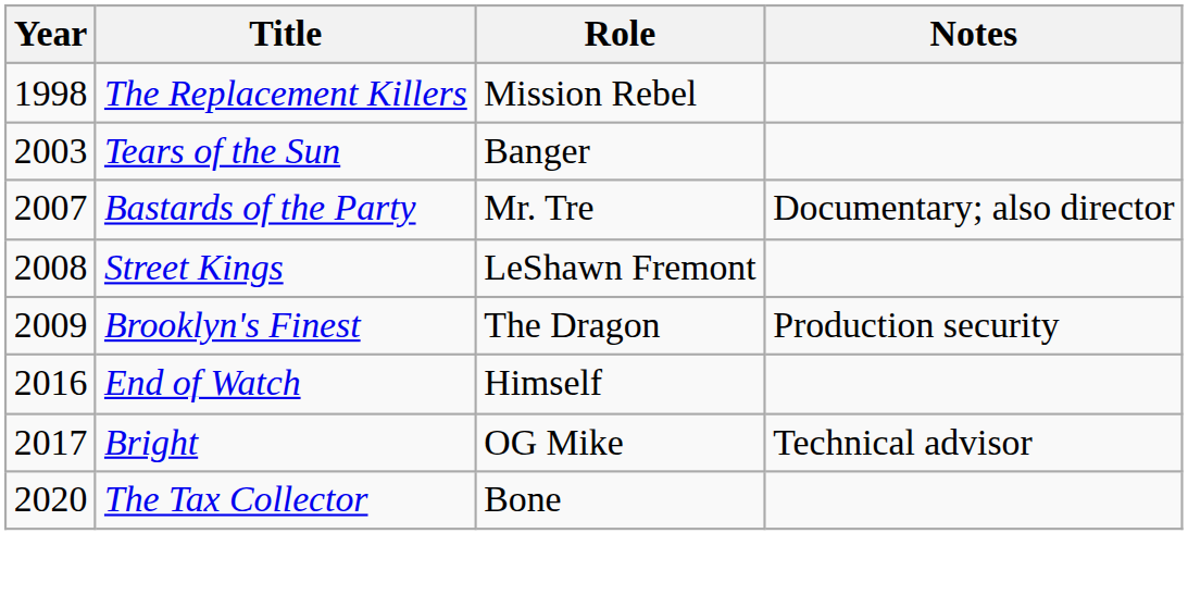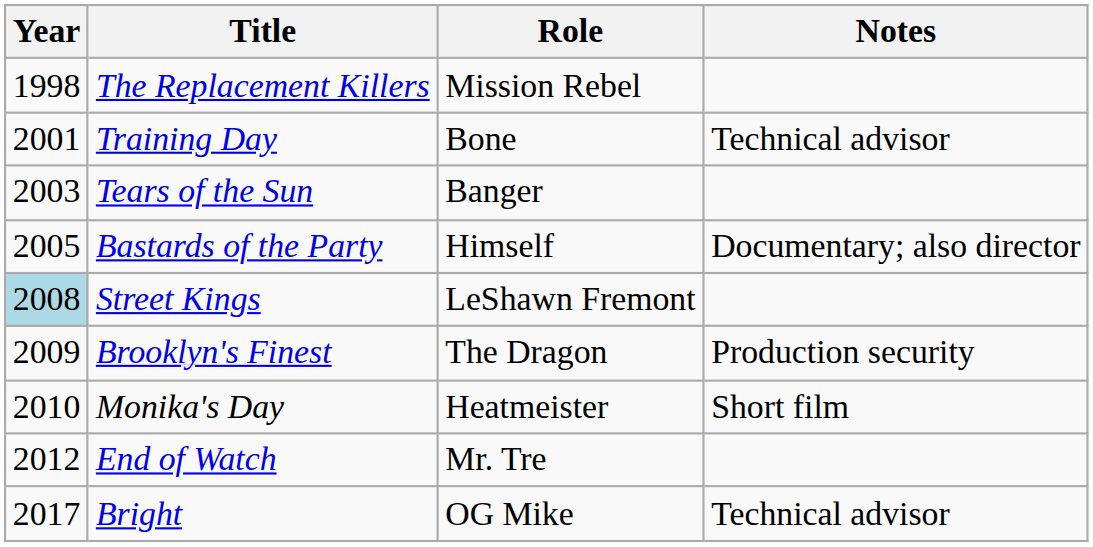 <table class="wikitable">
 <tr>
 <th>Year</th>
 <th>Title</th>
 <th>Role</th>
 <th>Notes</th>
 </tr>
 <tr>
 <td>1998</td>
 <td><em><a href='#'>The Replacement Killers</a></em></td>
 <td>Mission Rebel</td>
 <td></td>
 </tr>
 <tr>
+<td>2001</td>
+<td><em><a href='#'>Training Day</a></em></td>
+<td>Bone</td>
+<td>Technical advisor</td>
+</tr>
+<tr>
 <td>2003</td>
 <td><em><a href='#'>Tears of the Sun</a></em></td>
 <td>Banger</td>
 <td></td>
 </tr>
 <tr>
-<td>2007</td>
+<td>2005</td>
 <td><em><a href='#'>Bastards of the Party</a></em></td>
-<td>Mr. Tre</td>
+<td>Himself</td>
 <td>Documentary; also director</td>
 </tr>
 <tr>
-<td>2008</td>
+<td style="background: lightblue;">2008</td>
 <td><em><a href='#'>Street Kings</a></em></td>
 <td>LeShawn Fremont</td>
 <td></td>
 </tr>
 <tr>
 <td>2009</td>
 <td><em><a href='#'>Brooklyn's Finest</a></em></td>
 <td>The Dragon</td>
 <td>Production security</td>
 </tr>
 <tr>
-<td>2016</td>
+<td>2010</td>
+<td><em>Monika's Day</em></td>
+<td>Heatmeister</td>
+<td>Short film</td>
+</tr>
+<tr>
+<td>2012</td>
 <td><em><a href='#'>End of Watch</a></em></td>
-<td>Himself</td>
+<td>Mr. Tre</td>
 <td></td>
 </tr>
 <tr>
 <td>2017</td>
 <td><em><a href='#'>Bright</a></em></td>
 <td>OG Mike</td>
 <td>Technical advisor</td>
 </tr>
-<tr>
-<td>2020</td>
-<td><em><a href='#'>The Tax Collector</a></em></td>
-<td>Bone</td>
-<td></td>
-</tr>
 </table>
